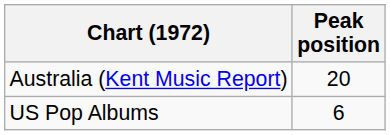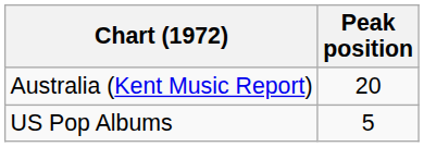 <table class="wikitable">
 <tr>
 <th>Chart (1972)</th>
 <th>Peak<br>position</th>
 </tr>
 <tr>
 <td>Australia (<a href='#'>Kent Music Report</a>)</td>
 <td style="text-align:center;">20</td>
 </tr>
 <tr>
 <td>US Pop Albums</td>
-<td align="center">6</td>
+<td align="center">5</td>
 </tr>
 </table>
